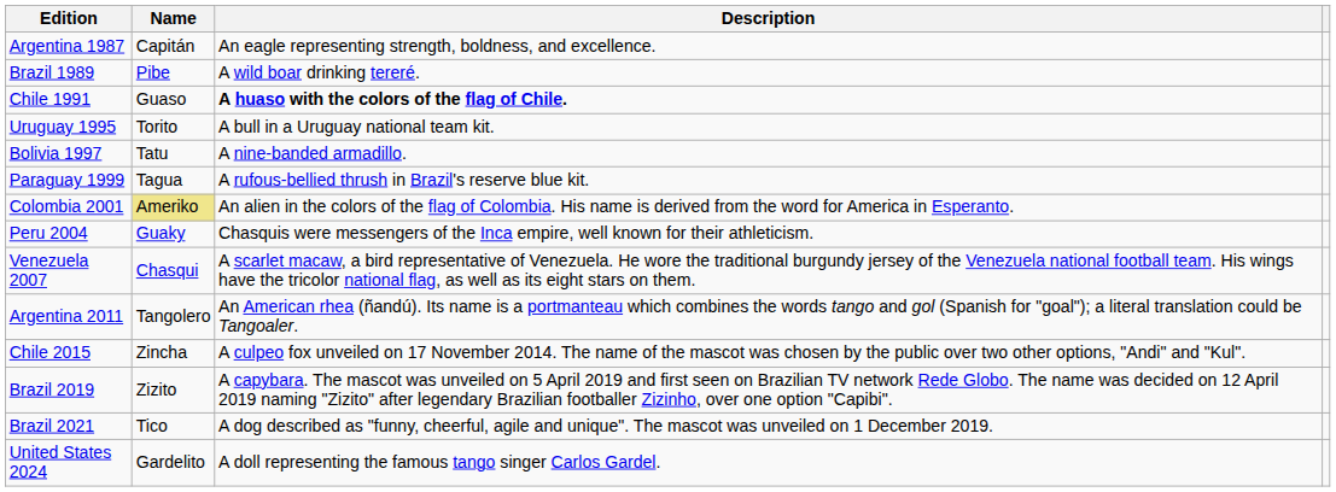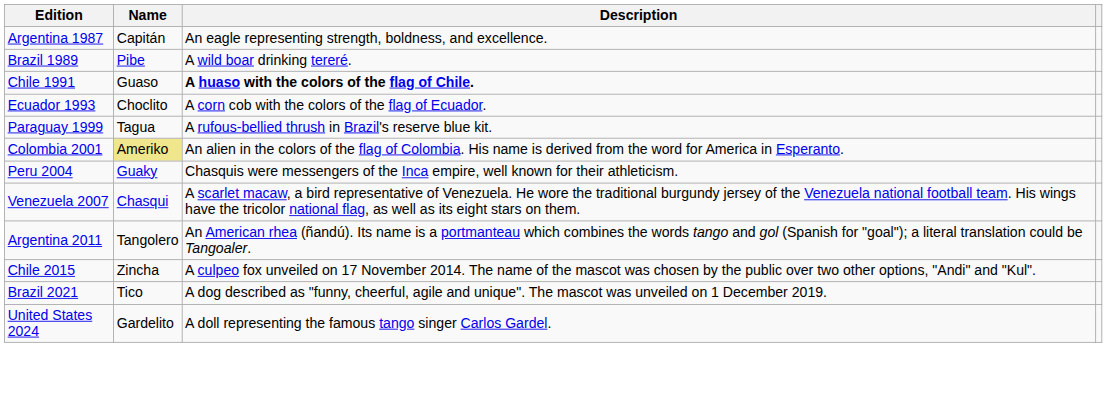 <table class="wikitable">
 <tr>
 <th>Edition</th>
 <th>Name</th>
 <th>Description</th>
 <th></th>
 </tr>
 <tr>
 <td><a href='#'>Argentina 1987</a></td>
 <td>Capitán</td>
 <td>An eagle representing strength, boldness, and excellence.</td>
 <td></td>
 </tr>
 <tr>
 <td><a href='#'>Brazil 1989</a></td>
 <td><a href='#'>Pibe</a></td>
 <td>A <a href='#'>wild boar</a> drinking <a href='#'>tereré</a>.</td>
 <td></td>
 </tr>
 <tr>
 <td><a href='#'>Chile 1991</a></td>
 <td>Guaso</td>
 <td><strong>A <a href='#'>huaso</a> with the colors of the <a href='#'>flag of Chile</a>.</strong></td>
 <td></td>
 </tr>
 <tr>
-<td><a href='#'>Uruguay 1995</a></td>
-<td>Torito</td>
-<td>A bull in a Uruguay national team kit.</td>
-<td></td>
-</tr>
-<tr>
-<td><a href='#'>Bolivia 1997</a></td>
-<td>Tatu</td>
-<td>A <a href='#'>nine-banded armadillo</a>.</td>
+<td><a href='#'>Ecuador 1993</a></td>
+<td>Choclito</td>
+<td>A <a href='#'>corn</a> cob with the colors of the <a href='#'>flag of Ecuador</a>.</td>
 <td></td>
 </tr>
 <tr>
 <td><a href='#'>Paraguay 1999</a></td>
 <td>Tagua</td>
 <td>A <a href='#'>rufous-bellied thrush</a> in <a href='#'>Brazil</a>'s reserve blue kit.</td>
 <td></td>
 </tr>
 <tr>
 <td><a href='#'>Colombia 2001</a></td>
 <td style="background: khaki;">Ameriko</td>
 <td>An alien in the colors of the <a href='#'>flag of Colombia</a>. His name is derived from the word for America in <a href='#'>Esperanto</a>.</td>
 <td></td>
 </tr>
 <tr>
 <td><a href='#'>Peru 2004</a></td>
 <td><a href='#'>Guaky</a></td>
 <td>Chasquis were messengers of the <a href='#'>Inca</a> empire, well known for their athleticism.</td>
 <td></td>
 </tr>
 <tr>
 <td><a href='#'>Venezuela 2007</a></td>
 <td><a href='#'>Chasqui</a></td>
 <td>A <a href='#'>scarlet macaw</a>, a bird representative of Venezuela. He wore the traditional burgundy jersey of the <a href='#'>Venezuela national football team</a>. His wings have the tricolor <a href='#'>national flag</a>, as well as its eight stars on them.</td>
 <td></td>
 </tr>
 <tr>
 <td><a href='#'>Argentina 2011</a></td>
 <td>Tangolero</td>
 <td>An <a href='#'>American rhea</a> (ñandú). Its name is a <a href='#'>portmanteau</a> which combines the words <em>tango</em> and <em>gol</em> (Spanish for "goal"); a literal translation could be <em>Tangoaler</em>.</td>
 <td></td>
 </tr>
 <tr>
 <td><a href='#'>Chile 2015</a></td>
 <td>Zincha</td>
 <td>A <a href='#'>culpeo</a> fox unveiled on 17 November 2014. The name of the mascot was chosen by the public over two other options, "Andi" and "Kul".</td>
 <td></td>
 </tr>
 <tr>
-<td><a href='#'>Brazil 2019</a></td>
-<td>Zizito</td>
-<td>A <a href='#'>capybara</a>. The mascot was unveiled on 5 April 2019 and first seen on Brazilian TV network <a href='#'>Rede Globo</a>. The name was decided on 12 April 2019 naming "Zizito" after legendary Brazilian footballer <a href='#'>Zizinho</a>, over one option "Capibi".</td>
-<td></td>
-</tr>
-<tr>
 <td><a href='#'>Brazil 2021</a></td>
 <td>Tico</td>
 <td>A dog described as "funny, cheerful, agile and unique". The mascot was unveiled on 1 December 2019.</td>
 <td></td>
 </tr>
 <tr>
 <td><a href='#'>United States 2024</a></td>
 <td>Gardelito</td>
 <td>A doll representing the famous <a href='#'>tango</a> singer <a href='#'>Carlos Gardel</a>.</td>
 <td></td>
 </tr>
 </table>
